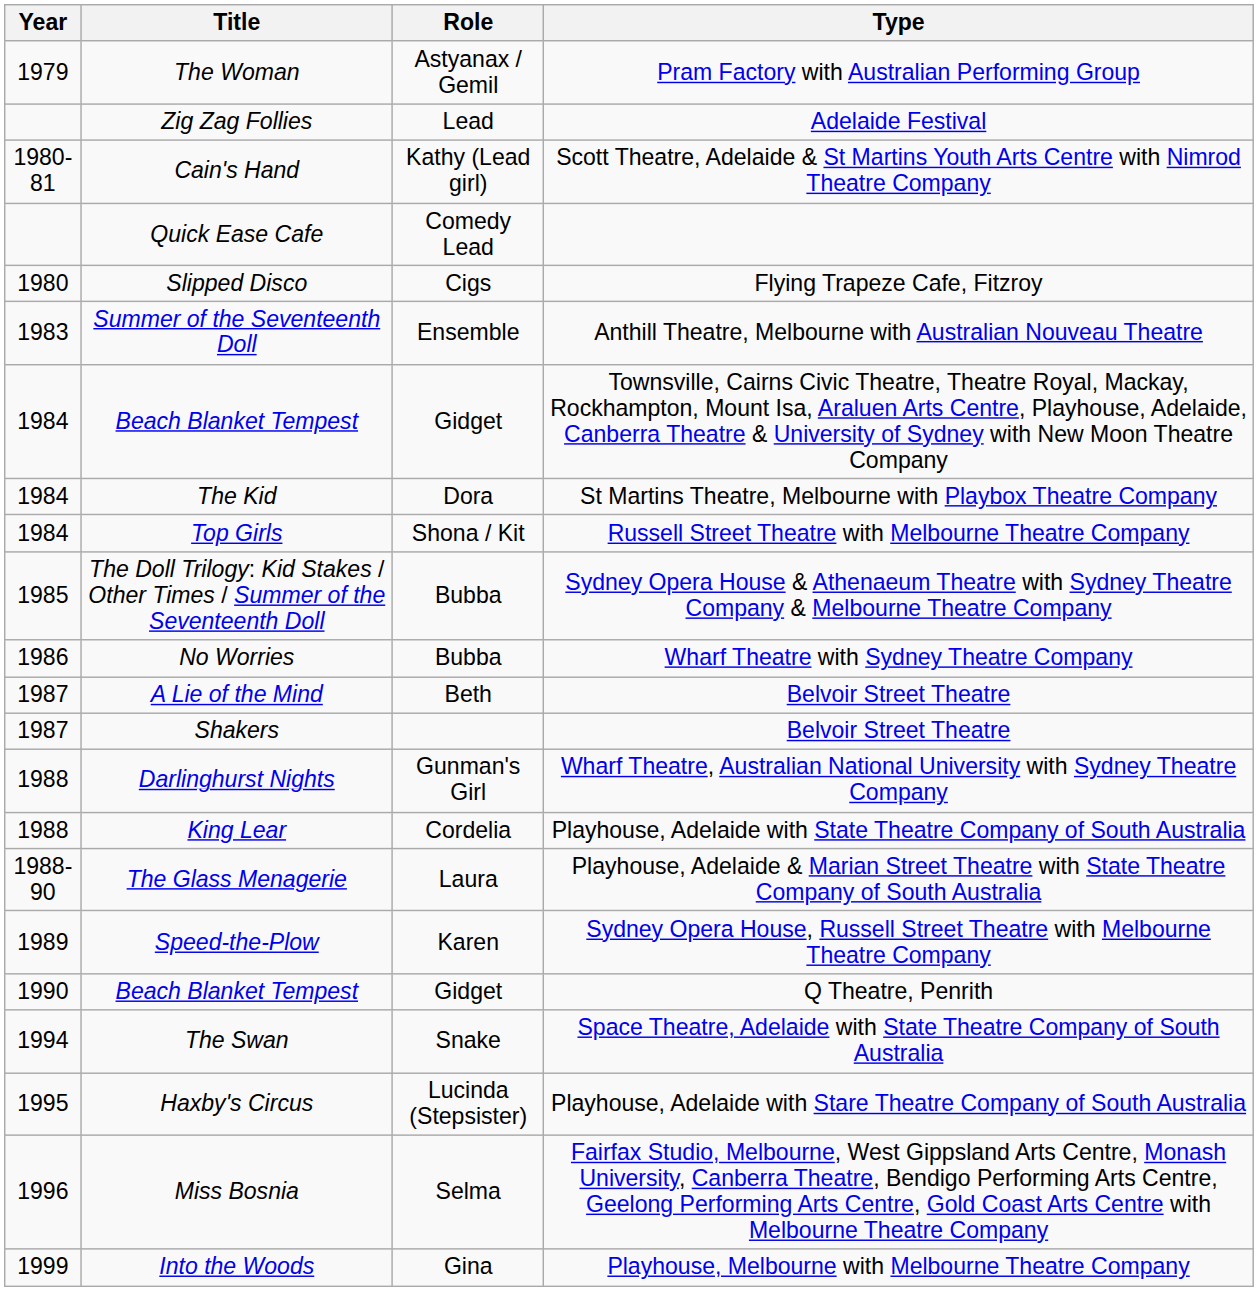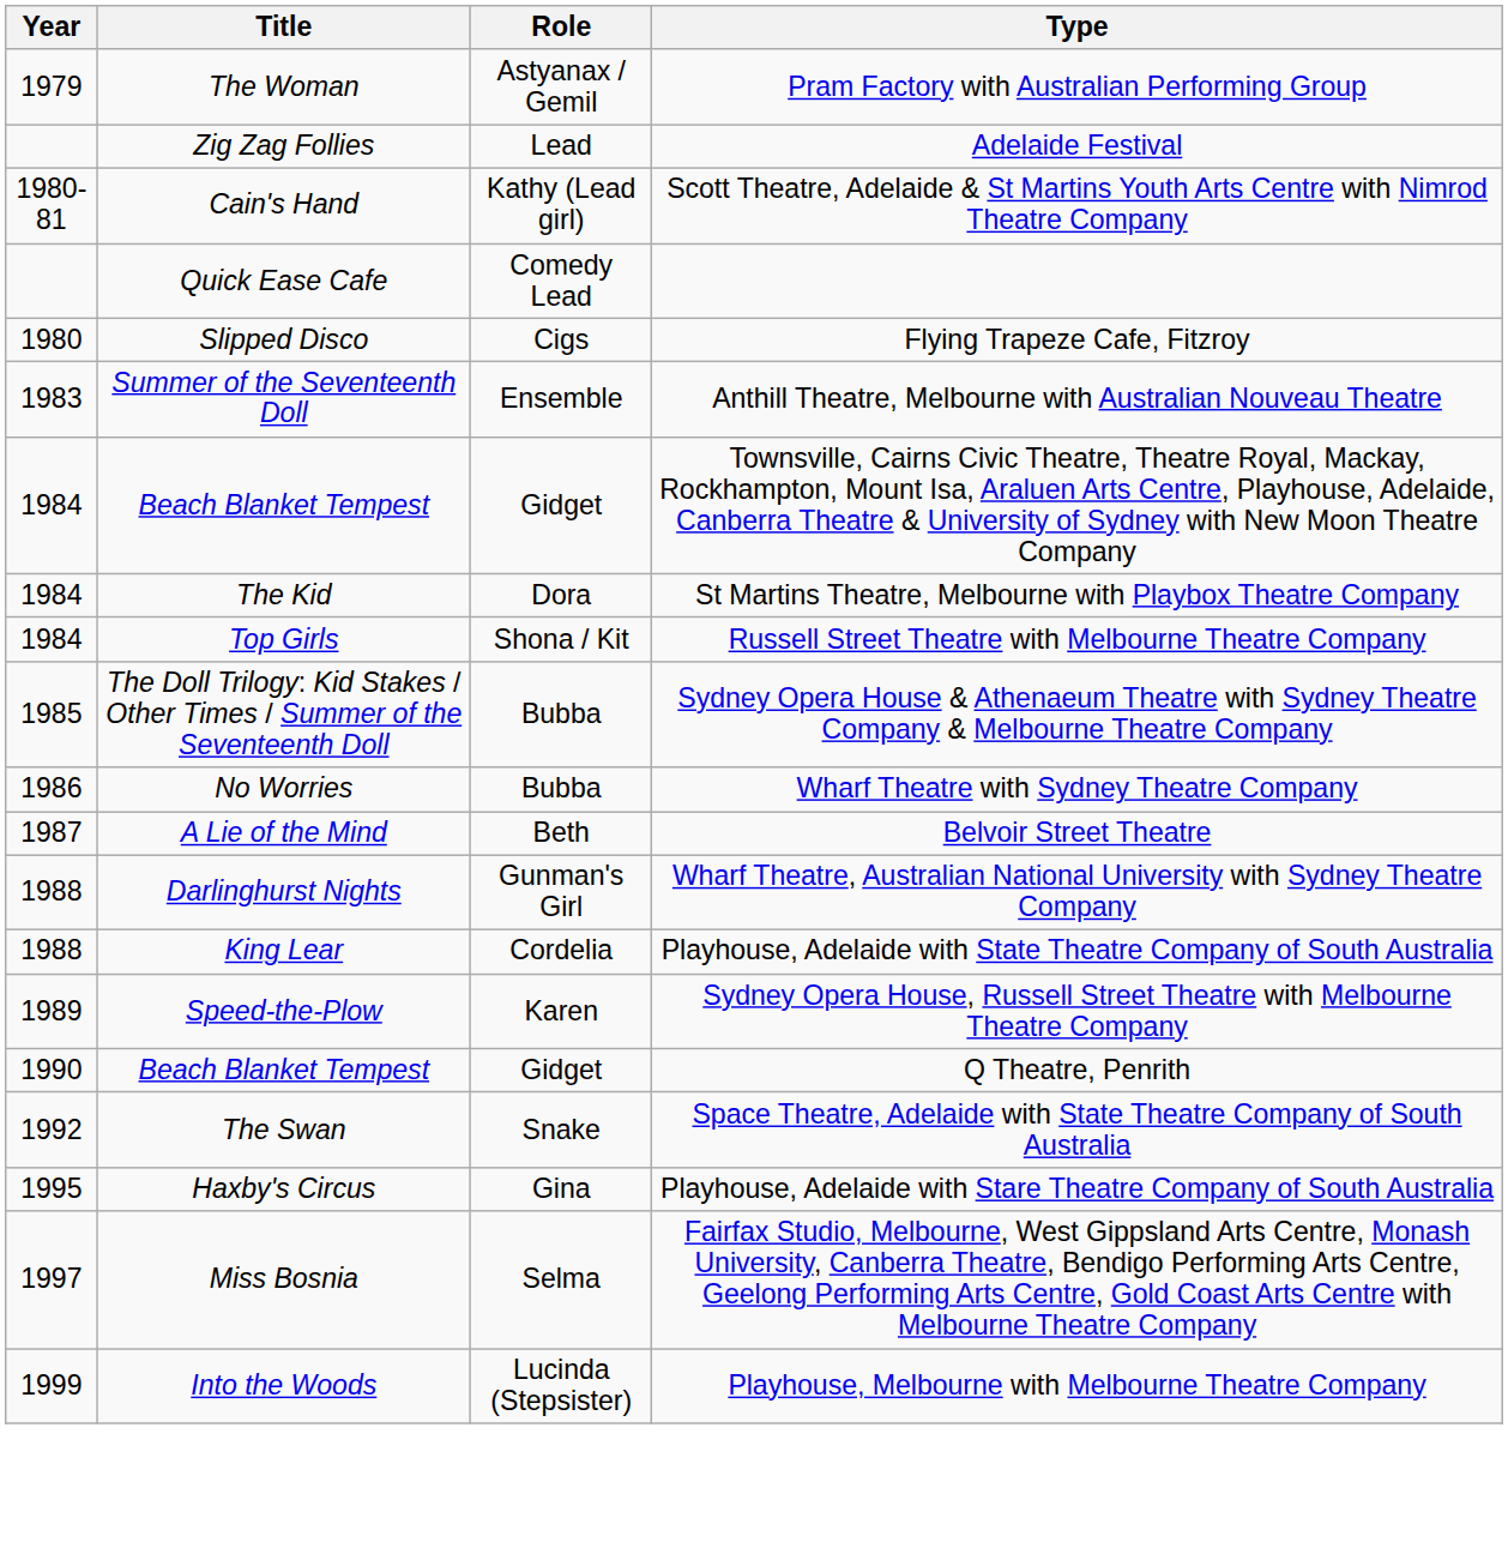 <table class="wikitable" style="text-align:center;">
 <tr>
 <th>Year</th>
 <th>Title</th>
 <th>Role</th>
 <th>Type</th>
 </tr>
 <tr>
 <td>1979</td>
 <td><em>The Woman</em></td>
 <td>Astyanax / Gemil</td>
 <td><a href='#'>Pram Factory</a> with <a href='#'>Australian Performing Group</a></td>
 </tr>
 <tr>
 <td></td>
 <td><em>Zig Zag Follies</em></td>
 <td>Lead</td>
 <td><a href='#'>Adelaide Festival</a></td>
 </tr>
 <tr>
 <td>1980-81</td>
 <td><em>Cain's Hand</em></td>
 <td>Kathy (Lead girl)</td>
 <td>Scott Theatre, Adelaide & <a href='#'>St Martins Youth Arts Centre</a> with <a href='#'>Nimrod Theatre Company</a></td>
 </tr>
 <tr>
 <td></td>
 <td><em>Quick Ease Cafe</em></td>
 <td>Comedy Lead</td>
 <td></td>
 </tr>
 <tr>
 <td>1980</td>
 <td><em>Slipped Disco</em></td>
 <td>Cigs</td>
 <td>Flying Trapeze Cafe, Fitzroy</td>
 </tr>
 <tr>
 <td>1983</td>
 <td><em><a href='#'>Summer of the Seventeenth Doll</a></em></td>
 <td>Ensemble</td>
 <td>Anthill Theatre, Melbourne with <a href='#'>Australian Nouveau Theatre</a></td>
 </tr>
 <tr>
 <td>1984</td>
 <td><em><a href='#'>Beach Blanket Tempest</a></em></td>
 <td>Gidget</td>
 <td>Townsville, Cairns Civic Theatre, Theatre Royal, Mackay, Rockhampton, Mount Isa, <a href='#'>Araluen Arts Centre</a>, Playhouse, Adelaide, <a href='#'>Canberra Theatre</a> & <a href='#'>University of Sydney</a> with New Moon Theatre Company</td>
 </tr>
 <tr>
 <td>1984</td>
 <td><em>The Kid</em></td>
 <td>Dora</td>
 <td>St Martins Theatre, Melbourne with <a href='#'>Playbox Theatre Company</a></td>
 </tr>
 <tr>
 <td>1984</td>
 <td><em><a href='#'>Top Girls</a></em></td>
 <td>Shona / Kit</td>
 <td><a href='#'>Russell Street Theatre</a> with <a href='#'>Melbourne Theatre Company</a></td>
 </tr>
 <tr>
 <td>1985</td>
 <td><em>The Doll Trilogy</em>: <em>Kid Stakes</em> / <em>Other Times</em> / <em><a href='#'>Summer of the Seventeenth Doll</a></em></td>
 <td>Bubba</td>
 <td><a href='#'>Sydney Opera House</a> & <a href='#'>Athenaeum Theatre</a> with <a href='#'>Sydney Theatre Company</a> & <a href='#'>Melbourne Theatre Company</a></td>
 </tr>
 <tr>
 <td>1986</td>
 <td><em>No Worries</em></td>
 <td>Bubba</td>
 <td><a href='#'>Wharf Theatre</a> with <a href='#'>Sydney Theatre Company</a></td>
 </tr>
 <tr>
 <td>1987</td>
 <td><em><a href='#'>A Lie of the Mind</a></em></td>
 <td>Beth</td>
 <td><a href='#'>Belvoir Street Theatre</a></td>
 </tr>
 <tr>
-<td>1987</td>
-<td><em>Shakers</em></td>
-<td></td>
-<td><a href='#'>Belvoir Street Theatre</a></td>
-</tr>
-<tr>
 <td>1988</td>
 <td><em><a href='#'>Darlinghurst Nights</a></em></td>
 <td>Gunman's Girl</td>
 <td><a href='#'>Wharf Theatre</a>, <a href='#'>Australian National University</a> with <a href='#'>Sydney Theatre Company</a></td>
 </tr>
 <tr>
 <td>1988</td>
 <td><em><a href='#'>King Lear</a></em></td>
 <td>Cordelia</td>
 <td>Playhouse, Adelaide with <a href='#'>State Theatre Company of South Australia</a></td>
-</tr>
-<tr>
-<td>1988-90</td>
-<td><em><a href='#'>The Glass Menagerie</a></em></td>
-<td>Laura</td>
-<td>Playhouse, Adelaide & <a href='#'>Marian Street Theatre</a> with <a href='#'>State Theatre Company of South Australia</a></td>
 </tr>
 <tr>
 <td>1989</td>
 <td><em><a href='#'>Speed-the-Plow</a></em></td>
 <td>Karen</td>
 <td><a href='#'>Sydney Opera House</a>, <a href='#'>Russell Street Theatre</a> with <a href='#'>Melbourne Theatre Company</a></td>
 </tr>
 <tr>
 <td>1990</td>
 <td><em><a href='#'>Beach Blanket Tempest</a></em></td>
 <td>Gidget</td>
 <td>Q Theatre, Penrith</td>
 </tr>
 <tr>
-<td>1994</td>
+<td>1992</td>
 <td><em>The Swan</em></td>
 <td>Snake</td>
 <td><a href='#'>Space Theatre, Adelaide</a> with <a href='#'>State Theatre Company of South Australia</a></td>
 </tr>
 <tr>
 <td>1995</td>
 <td><em>Haxby's Circus</em></td>
-<td>Lucinda (Stepsister)</td>
+<td>Gina</td>
 <td>Playhouse, Adelaide with <a href='#'>Stare Theatre Company of South Australia</a></td>
 </tr>
 <tr>
-<td>1996</td>
+<td>1997</td>
 <td><em>Miss Bosnia</em></td>
 <td>Selma</td>
 <td><a href='#'>Fairfax Studio, Melbourne</a>, West Gippsland Arts Centre, <a href='#'>Monash University</a>, <a href='#'>Canberra Theatre</a>, Bendigo Performing Arts Centre, <a href='#'>Geelong Performing Arts Centre</a>, <a href='#'>Gold Coast Arts Centre</a> with <a href='#'>Melbourne Theatre Company</a></td>
 </tr>
 <tr>
 <td>1999</td>
 <td><em><a href='#'>Into the Woods</a></em></td>
-<td>Gina</td>
+<td>Lucinda (Stepsister)</td>
 <td><a href='#'>Playhouse, Melbourne</a> with <a href='#'>Melbourne Theatre Company</a></td>
 </tr>
 </table>
